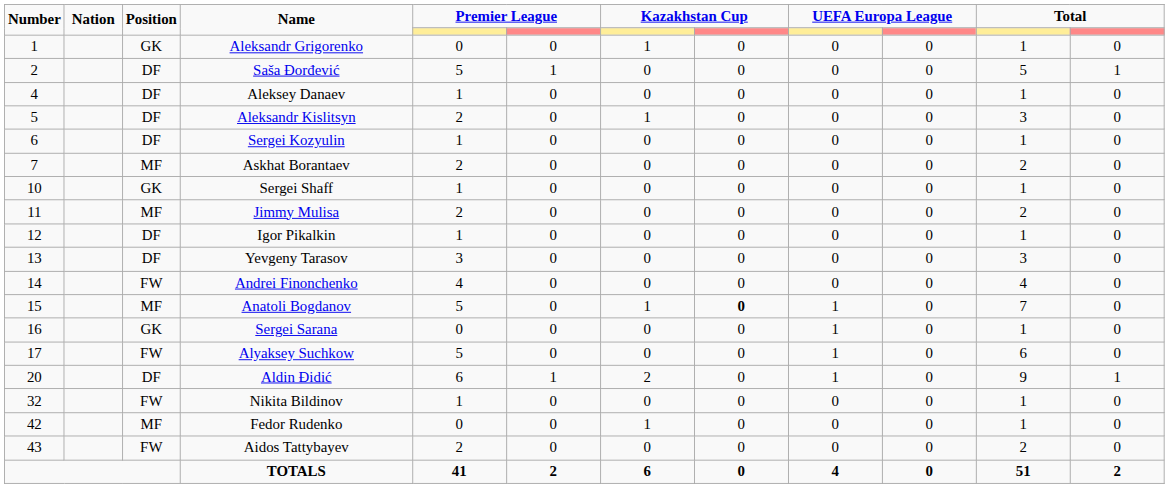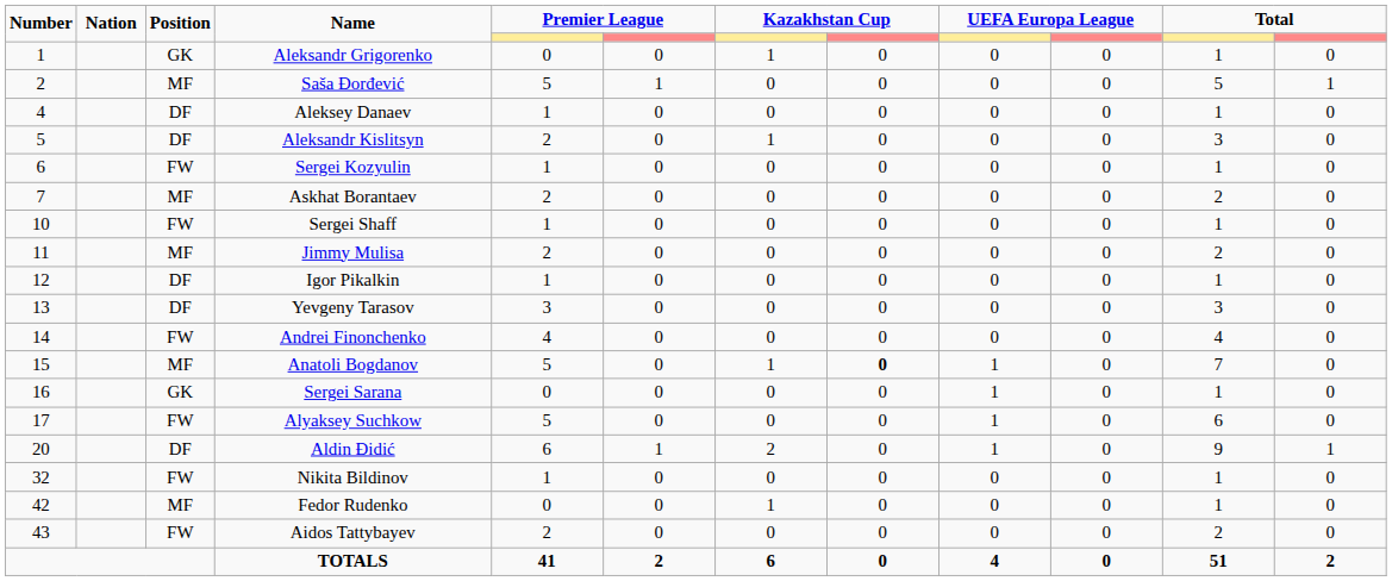 <table class="wikitable" style="text-align:center;">
 <tr>
 <td rowspan="2"  style="width:5%; text-align:center;"><strong>Number</strong></td>
 <td rowspan="2"  style="width:5%; text-align:center;"><strong>Nation</strong></td>
 <td rowspan="2"  style="width:5%; text-align:center;"><strong>Position</strong></td>
 <td rowspan="2"  style="width:20%; text-align:center;"><strong>Name</strong></td>
 <td colspan="2" style="text-align:center;"><strong><a href='#'>Premier League</a></strong></td>
 <td colspan="2" style="text-align:center;"><strong><a href='#'>Kazakhstan Cup</a></strong></td>
 <td colspan="2" style="text-align:center;"><strong><a href='#'>UEFA Europa League</a></strong></td>
 <td colspan="2" style="text-align:center;"><strong>Total</strong></td>
 </tr>
 <tr>
 <th style="width:60px; background:#fe9;"></th>
 <th style="width:60px; background:#ff8888;"></th>
 <th style="width:60px; background:#fe9;"></th>
 <th style="width:60px; background:#ff8888;"></th>
 <th style="width:60px; background:#fe9;"></th>
 <th style="width:60px; background:#ff8888;"></th>
 <th style="width:60px; background:#fe9;"></th>
 <th style="width:60px; background:#ff8888;"></th>
 </tr>
 <tr>
 <td>1</td>
 <td></td>
 <td>GK</td>
 <td><a href='#'>Aleksandr Grigorenko</a></td>
 <td>0</td>
 <td>0</td>
 <td>1</td>
 <td>0</td>
 <td>0</td>
 <td>0</td>
 <td>1</td>
 <td>0</td>
 </tr>
 <tr>
 <td>2</td>
 <td></td>
-<td>DF</td>
+<td>MF</td>
 <td><a href='#'>Saša Đorđević</a></td>
 <td>5</td>
 <td>1</td>
 <td>0</td>
 <td>0</td>
 <td>0</td>
 <td>0</td>
 <td>5</td>
 <td>1</td>
 </tr>
 <tr>
 <td>4</td>
 <td></td>
 <td>DF</td>
 <td>Aleksey Danaev</td>
 <td>1</td>
 <td>0</td>
 <td>0</td>
 <td>0</td>
 <td>0</td>
 <td>0</td>
 <td>1</td>
 <td>0</td>
 </tr>
 <tr>
 <td>5</td>
 <td></td>
 <td>DF</td>
 <td><a href='#'>Aleksandr Kislitsyn</a></td>
 <td>2</td>
 <td>0</td>
 <td>1</td>
 <td>0</td>
 <td>0</td>
 <td>0</td>
 <td>3</td>
 <td>0</td>
 </tr>
 <tr>
 <td>6</td>
 <td></td>
-<td>DF</td>
+<td>FW</td>
 <td><a href='#'>Sergei Kozyulin</a></td>
 <td>1</td>
 <td>0</td>
 <td>0</td>
 <td>0</td>
 <td>0</td>
 <td>0</td>
 <td>1</td>
 <td>0</td>
 </tr>
 <tr>
 <td>7</td>
 <td></td>
 <td>MF</td>
 <td>Askhat Borantaev</td>
 <td>2</td>
 <td>0</td>
 <td>0</td>
 <td>0</td>
 <td>0</td>
 <td>0</td>
 <td>2</td>
 <td>0</td>
 </tr>
 <tr>
 <td>10</td>
 <td></td>
-<td>GK</td>
+<td>FW</td>
 <td>Sergei Shaff</td>
 <td>1</td>
 <td>0</td>
 <td>0</td>
 <td>0</td>
 <td>0</td>
 <td>0</td>
 <td>1</td>
 <td>0</td>
 </tr>
 <tr>
 <td>11</td>
 <td></td>
 <td>MF</td>
 <td><a href='#'>Jimmy Mulisa</a></td>
 <td>2</td>
 <td>0</td>
 <td>0</td>
 <td>0</td>
 <td>0</td>
 <td>0</td>
 <td>2</td>
 <td>0</td>
 </tr>
 <tr>
 <td>12</td>
 <td></td>
 <td>DF</td>
 <td>Igor Pikalkin</td>
 <td>1</td>
 <td>0</td>
 <td>0</td>
 <td>0</td>
 <td>0</td>
 <td>0</td>
 <td>1</td>
 <td>0</td>
 </tr>
 <tr>
 <td>13</td>
 <td></td>
 <td>DF</td>
 <td>Yevgeny Tarasov</td>
 <td>3</td>
 <td>0</td>
 <td>0</td>
 <td>0</td>
 <td>0</td>
 <td>0</td>
 <td>3</td>
 <td>0</td>
 </tr>
 <tr>
 <td>14</td>
 <td></td>
 <td>FW</td>
 <td><a href='#'>Andrei Finonchenko</a></td>
 <td>4</td>
 <td>0</td>
 <td>0</td>
 <td>0</td>
 <td>0</td>
 <td>0</td>
 <td>4</td>
 <td>0</td>
 </tr>
 <tr>
 <td>15</td>
 <td></td>
 <td>MF</td>
 <td><a href='#'>Anatoli Bogdanov</a></td>
 <td>5</td>
 <td>0</td>
 <td>1</td>
 <td><strong>0</strong></td>
 <td>1</td>
 <td>0</td>
 <td>7</td>
 <td>0</td>
 </tr>
 <tr>
 <td>16</td>
 <td></td>
 <td>GK</td>
 <td><a href='#'>Sergei Sarana</a></td>
 <td>0</td>
 <td>0</td>
 <td>0</td>
 <td>0</td>
 <td>1</td>
 <td>0</td>
 <td>1</td>
 <td>0</td>
 </tr>
 <tr>
 <td>17</td>
 <td></td>
 <td>FW</td>
 <td><a href='#'>Alyaksey Suchkow</a></td>
 <td>5</td>
 <td>0</td>
 <td>0</td>
 <td>0</td>
 <td>1</td>
 <td>0</td>
 <td>6</td>
 <td>0</td>
 </tr>
 <tr>
 <td>20</td>
 <td></td>
 <td>DF</td>
 <td><a href='#'>Aldin Đidić</a></td>
 <td>6</td>
 <td>1</td>
 <td>2</td>
 <td>0</td>
 <td>1</td>
 <td>0</td>
 <td>9</td>
 <td>1</td>
 </tr>
 <tr>
 <td>32</td>
 <td></td>
 <td>FW</td>
 <td>Nikita Bildinov</td>
 <td>1</td>
 <td>0</td>
 <td>0</td>
 <td>0</td>
 <td>0</td>
 <td>0</td>
 <td>1</td>
 <td>0</td>
 </tr>
 <tr>
 <td>42</td>
 <td></td>
 <td>MF</td>
 <td>Fedor Rudenko</td>
 <td>0</td>
 <td>0</td>
 <td>1</td>
 <td>0</td>
 <td>0</td>
 <td>0</td>
 <td>1</td>
 <td>0</td>
 </tr>
 <tr>
 <td>43</td>
 <td></td>
 <td>FW</td>
 <td>Aidos Tattybayev</td>
 <td>2</td>
 <td>0</td>
 <td>0</td>
 <td>0</td>
 <td>0</td>
 <td>0</td>
 <td>2</td>
 <td>0</td>
 </tr>
 <tr>
 <td colspan="3"></td>
 <td><strong>TOTALS</strong></td>
 <td><strong>41</strong></td>
 <td><strong>2</strong></td>
 <td><strong>6</strong></td>
 <td><strong>0</strong></td>
 <td><strong>4</strong></td>
 <td><strong>0</strong></td>
 <td><strong>51</strong></td>
 <td><strong>2</strong></td>
 </tr>
 </table>
